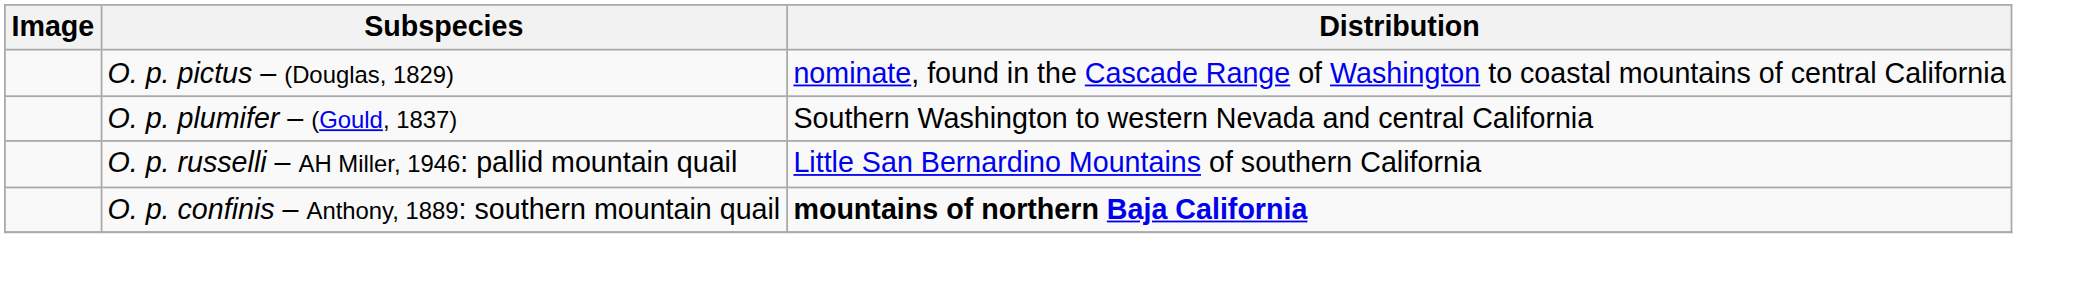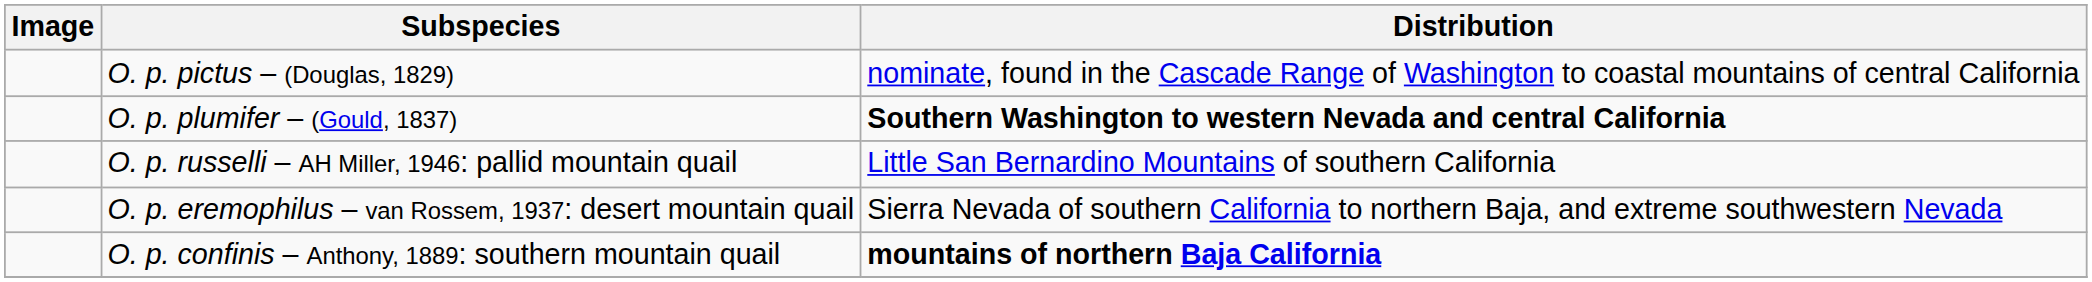 <table class="wikitable">
 <tr>
 <th>Image</th>
 <th>Subspecies</th>
 <th>Distribution</th>
 </tr>
 <tr>
 <td></td>
 <td><em>O. p. pictus</em> – <small>(Douglas, 1829)</small></td>
 <td><a href='#'>nominate</a>, found in the <a href='#'>Cascade Range</a> of <a href='#'>Washington</a> to coastal mountains of central California</td>
 </tr>
 <tr>
 <td></td>
 <td><em>O. p. plumifer</em> – <small>(<a href='#'>Gould</a>, 1837)</small></td>
-<td>Southern Washington to western Nevada and central California</td>
+<td><strong>Southern Washington to western Nevada and central California</strong></td>
 </tr>
 <tr>
 <td></td>
 <td><em>O. p. russelli</em> – <small>AH Miller, 1946</small>: pallid mountain quail</td>
 <td><a href='#'>Little San Bernardino Mountains</a> of southern California</td>
+</tr>
+<tr>
+<td></td>
+<td><em>O. p. eremophilus</em> – <small>van Rossem, 1937</small>: desert mountain quail</td>
+<td>Sierra Nevada of southern <a href='#'>California</a> to northern Baja, and extreme southwestern <a href='#'>Nevada</a></td>
 </tr>
 <tr>
 <td></td>
 <td><em>O. p. confinis</em> – <small>Anthony, 1889</small>: southern mountain quail</td>
 <td><strong>mountains of northern <a href='#'>Baja California</a></strong></td>
 </tr>
 <tr>
 </tr>
 </table>
